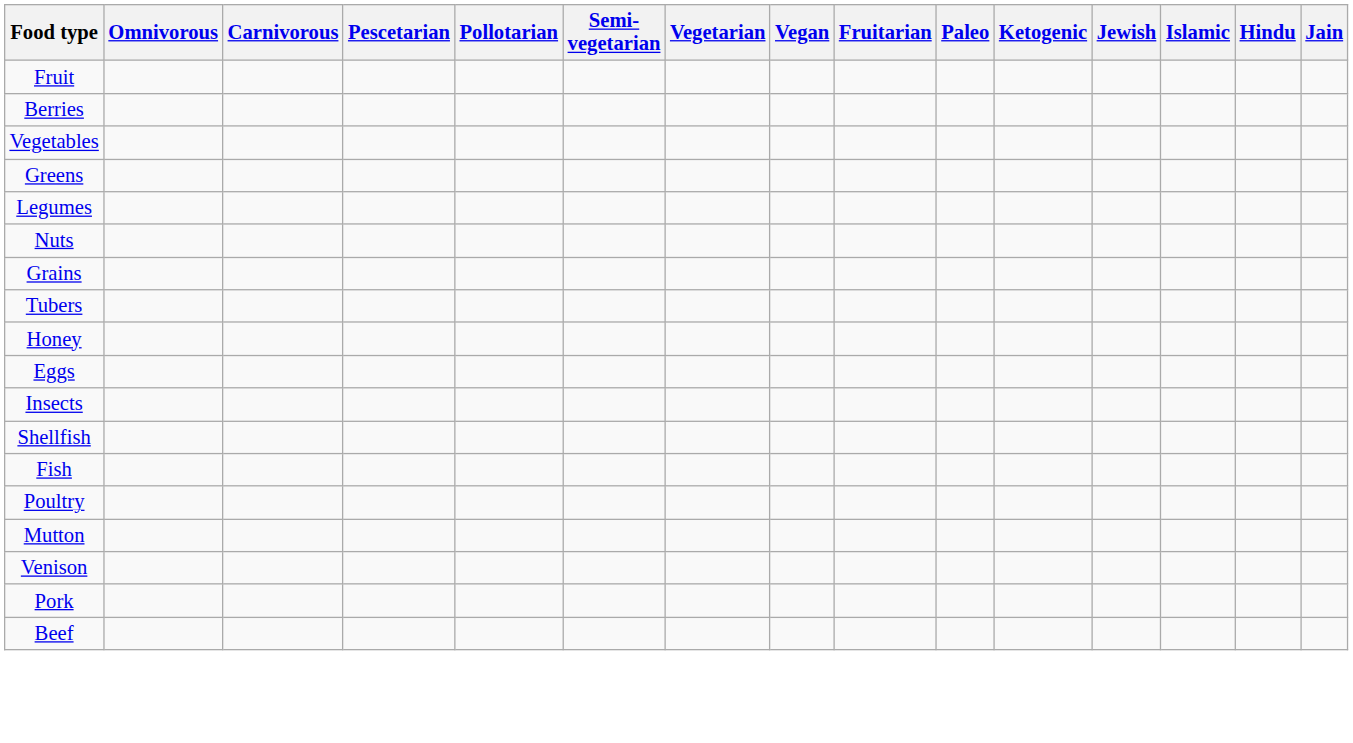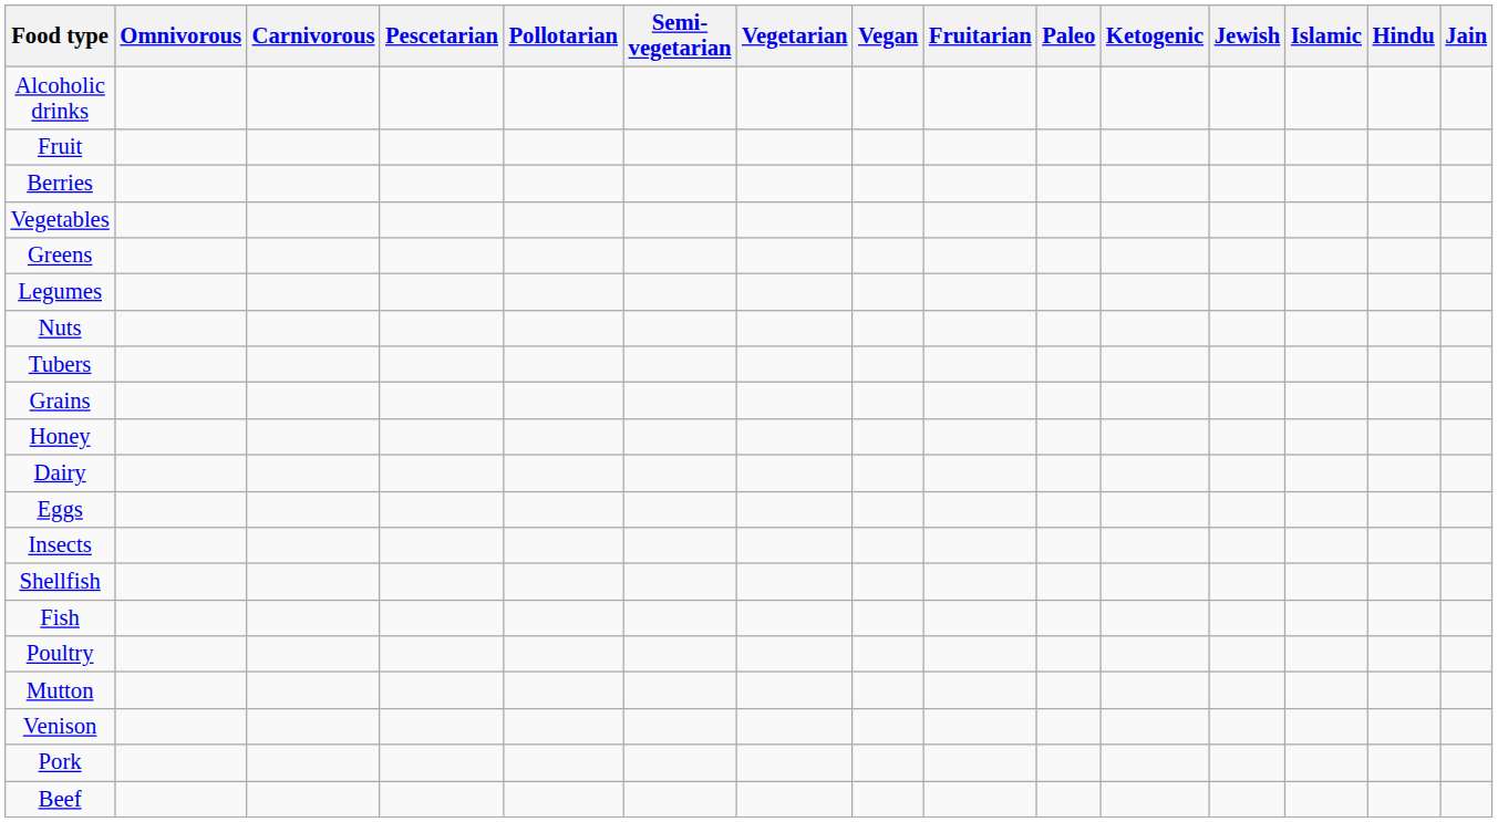 <table class="wikitable" style="text-align:center;">
 <tr>
 <th>Food type</th>
 <th><a href='#'>Omnivorous</a></th>
 <th><a href='#'>Carnivorous</a></th>
 <th><a href='#'>Pescetarian</a></th>
 <th><a href='#'>Pollotarian</a></th>
 <th><a href='#'>Semi-vegetarian</a></th>
 <th><a href='#'>Vegetarian</a></th>
 <th><a href='#'>Vegan</a></th>
 <th><a href='#'>Fruitarian</a></th>
 <th><a href='#'>Paleo</a></th>
 <th><a href='#'>Ketogenic</a></th>
 <th><a href='#'>Jewish</a></th>
 <th><a href='#'>Islamic</a></th>
 <th><a href='#'>Hindu</a></th>
 <th><a href='#'>Jain</a></th>
+</tr>
+<tr>
+<td><a href='#'>Alcoholic drinks</a></td>
+<td></td>
+<td></td>
+<td></td>
+<td></td>
+<td></td>
+<td></td>
+<td></td>
+<td></td>
+<td></td>
+<td></td>
+<td></td>
+<td></td>
+<td></td>
+<td></td>
 </tr>
 <tr>
 <td><a href='#'>Fruit</a></td>
 <td></td>
 <td></td>
 <td></td>
 <td></td>
 <td></td>
 <td></td>
 <td></td>
 <td></td>
 <td></td>
 <td></td>
 <td></td>
 <td></td>
 <td></td>
 <td></td>
 </tr>
 <tr>
 <td><a href='#'>Berries</a></td>
 <td></td>
 <td></td>
 <td></td>
 <td></td>
 <td></td>
 <td></td>
 <td></td>
 <td></td>
 <td></td>
 <td></td>
 <td></td>
 <td></td>
 <td></td>
 <td></td>
 </tr>
 <tr>
 <td><a href='#'>Vegetables</a></td>
 <td></td>
 <td></td>
 <td></td>
 <td></td>
 <td></td>
 <td></td>
 <td></td>
 <td></td>
 <td></td>
 <td></td>
 <td></td>
 <td></td>
 <td></td>
 <td></td>
 </tr>
 <tr>
 <td><a href='#'>Greens</a></td>
 <td></td>
 <td></td>
 <td></td>
 <td></td>
 <td></td>
 <td></td>
 <td></td>
 <td></td>
 <td></td>
 <td></td>
 <td></td>
 <td></td>
 <td></td>
 <td></td>
 </tr>
 <tr>
 <td><a href='#'>Legumes</a></td>
 <td></td>
 <td></td>
 <td></td>
 <td></td>
 <td></td>
 <td></td>
 <td></td>
 <td></td>
 <td></td>
 <td></td>
 <td></td>
 <td></td>
 <td></td>
 <td></td>
 </tr>
 <tr>
 <td><a href='#'>Nuts</a></td>
 <td></td>
 <td></td>
 <td></td>
 <td></td>
 <td></td>
 <td></td>
 <td></td>
 <td></td>
 <td></td>
 <td></td>
 <td></td>
 <td></td>
 <td></td>
 <td></td>
 </tr>
 <tr>
+<td><a href='#'>Tubers</a></td>
+<td></td>
+<td></td>
+<td></td>
+<td></td>
+<td></td>
+<td></td>
+<td></td>
+<td></td>
+<td></td>
+<td></td>
+<td></td>
+<td></td>
+<td></td>
+<td></td>
+</tr>
+<tr>
 <td><a href='#'>Grains</a></td>
 <td></td>
 <td></td>
 <td></td>
 <td></td>
 <td></td>
 <td></td>
 <td></td>
 <td></td>
 <td></td>
 <td></td>
 <td></td>
 <td></td>
 <td></td>
 <td></td>
 </tr>
 <tr>
-<td><a href='#'>Tubers</a></td>
+<td><a href='#'>Honey</a></td>
 <td></td>
 <td></td>
 <td></td>
 <td></td>
 <td></td>
 <td></td>
 <td></td>
 <td></td>
 <td></td>
 <td></td>
 <td></td>
 <td></td>
 <td></td>
 <td></td>
 </tr>
 <tr>
-<td><a href='#'>Honey</a></td>
+<td><a href='#'>Dairy</a></td>
 <td></td>
 <td></td>
 <td></td>
 <td></td>
 <td></td>
 <td></td>
 <td></td>
 <td></td>
 <td></td>
 <td></td>
 <td></td>
 <td></td>
 <td></td>
 <td></td>
 </tr>
 <tr>
 <td><a href='#'>Eggs</a></td>
 <td></td>
 <td></td>
 <td></td>
 <td></td>
 <td></td>
 <td></td>
 <td></td>
 <td></td>
 <td></td>
 <td></td>
 <td></td>
 <td></td>
 <td></td>
 <td></td>
 </tr>
 <tr>
 <td><a href='#'>Insects</a></td>
 <td></td>
 <td></td>
 <td></td>
 <td></td>
 <td></td>
 <td></td>
 <td></td>
 <td></td>
 <td></td>
 <td></td>
 <td></td>
 <td></td>
 <td></td>
 <td></td>
 </tr>
 <tr>
 <td><a href='#'>Shellfish</a></td>
 <td></td>
 <td></td>
 <td></td>
 <td></td>
 <td></td>
 <td></td>
 <td></td>
 <td></td>
 <td></td>
 <td></td>
 <td></td>
 <td></td>
 <td></td>
 <td></td>
 </tr>
 <tr>
 <td><a href='#'>Fish</a></td>
 <td></td>
 <td></td>
 <td></td>
 <td></td>
 <td></td>
 <td></td>
 <td></td>
 <td></td>
 <td></td>
 <td></td>
 <td></td>
 <td></td>
 <td></td>
 <td></td>
 </tr>
 <tr>
 <td><a href='#'>Poultry</a></td>
 <td></td>
 <td></td>
 <td></td>
 <td></td>
 <td></td>
 <td></td>
 <td></td>
 <td></td>
 <td></td>
 <td></td>
 <td></td>
 <td></td>
 <td></td>
 <td></td>
 </tr>
 <tr>
 <td><a href='#'>Mutton</a></td>
 <td></td>
 <td></td>
 <td></td>
 <td></td>
 <td></td>
 <td></td>
 <td></td>
 <td></td>
 <td></td>
 <td></td>
 <td></td>
 <td></td>
 <td></td>
 <td></td>
 </tr>
 <tr>
 <td><a href='#'>Venison</a></td>
 <td></td>
 <td></td>
 <td></td>
 <td></td>
 <td></td>
 <td></td>
 <td></td>
 <td></td>
 <td></td>
 <td></td>
 <td></td>
 <td></td>
 <td></td>
 <td></td>
 </tr>
 <tr>
 <td><a href='#'>Pork</a></td>
 <td></td>
 <td></td>
 <td></td>
 <td></td>
 <td></td>
 <td></td>
 <td></td>
 <td></td>
 <td></td>
 <td></td>
 <td></td>
 <td></td>
 <td></td>
 <td></td>
 </tr>
 <tr>
 <td><a href='#'>Beef</a></td>
 <td></td>
 <td></td>
 <td></td>
 <td></td>
 <td></td>
 <td></td>
 <td></td>
 <td></td>
 <td></td>
 <td></td>
 <td></td>
 <td></td>
 <td></td>
 <td></td>
 </tr>
 </table>
